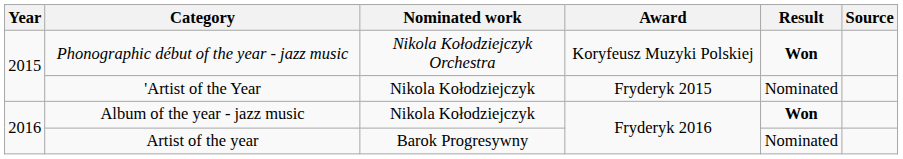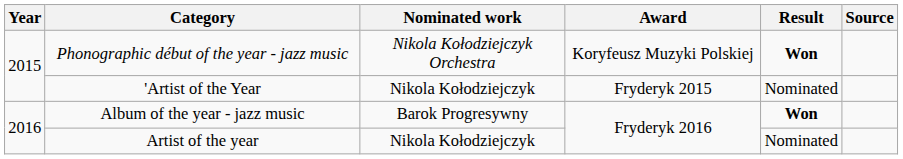 <table class="wikitable plainrowheaders" style="text-align: center; margin-bottom: 10px;">
 <tr>
 <th scope="col">Year</th>
 <th scope="col" style="width:25em;">Category</th>
 <th scope="col" style="width:15em;">Nominated work</th>
 <th scope="col" style="width:15em;">Award</th>
 <th scope="col">Result</th>
 <th scope="col">Source</th>
 </tr>
 <tr>
 <td rowspan="2">2015</td>
 <td><em>Phonographic début of the year - jazz music</em></td>
 <td><em>Nikola Kołodziejczyk Orchestra</em></td>
 <td>Koryfeusz Muzyki Polskiej</td>
 <td><strong>Won</strong></td>
 <td></td>
 </tr>
 <tr>
 <td>'Artist of the Year<em></td>
 <td>Nikola Kołodziejczyk</td>
 <td>Fryderyk 2015</td>
 <td>Nominated</td>
 <td></td>
 </tr>
 <tr>
 <td rowspan="2">2016</td>
 <td></em>Album of the year - jazz music<em></td>
-<td>Nikola Kołodziejczyk</td>
+<td></em>Barok Progresywny<em></td>
 <td rowspan="2">Fryderyk 2016</td>
 <td><strong>Won</strong></td>
 <td></td>
 </tr>
 <tr>
 <td></em>Artist of the year<em></td>
-<td></em>Barok Progresywny<em></td>
+<td>Nikola Kołodziejczyk</td>
 <td>Nominated</td>
 <td></td>
 </tr>
 </table>
